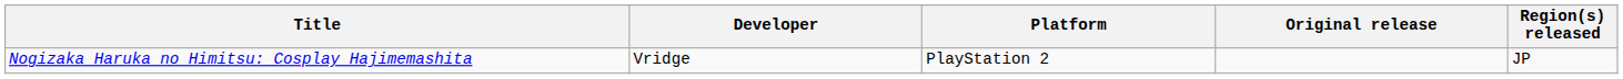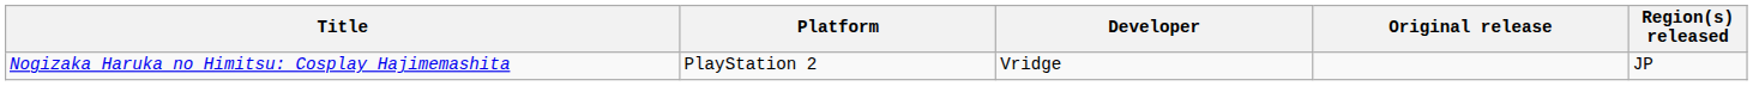 <table class="wikitable sortable" style="width:100%; font-size:95%;">
 <tr>
 <th width="32%">Title</th>
+<th width="15%">Platform</th>
 <th width="15%">Developer</th>
-<th width="15%">Platform</th>
 <th width="15%">Original release</th>
 <th width="5%">Region(s) released</th>
 </tr>
 <tr>
 <td><em><a href='#'>Nogizaka Haruka no Himitsu: Cosplay Hajimemashita</a></em></td>
+<td>PlayStation 2</td>
 <td>Vridge</td>
-<td>PlayStation 2</td>
 <td></td>
 <td>JP</td>
 </tr>
 </table>
